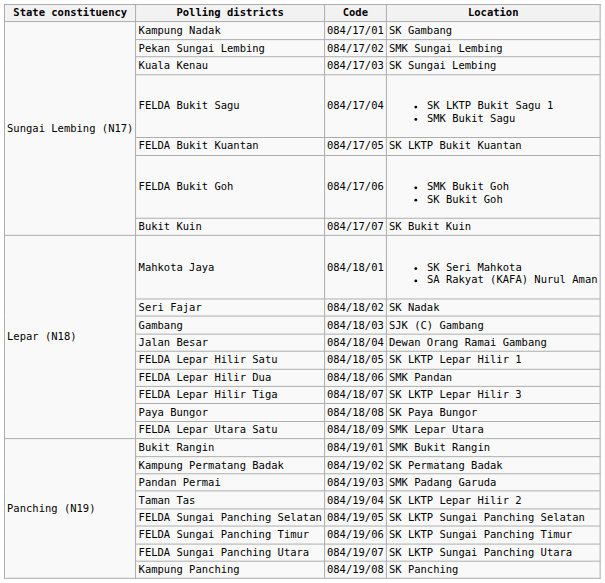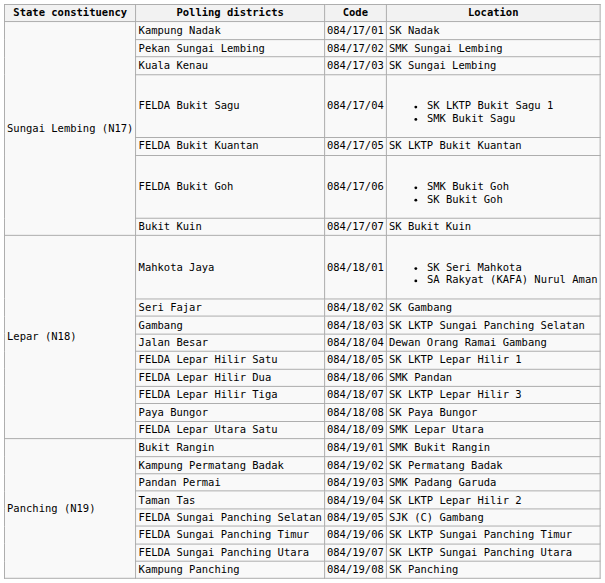 <table class="wikitable sortable mw-collapsible" style="white-space:nowrap;font-size:85%">
 <tr>
 <th>State constituency</th>
 <th>Polling districts</th>
 <th>Code</th>
 <th>Location</th>
 </tr>
 <tr>
 <td rowspan="7">Sungai Lembing (N17)</td>
 <td>Kampung Nadak</td>
 <td>084/17/01</td>
-<td>SK Gambang</td>
+<td>SK Nadak</td>
 </tr>
 <tr>
 <td>Pekan Sungai Lembing</td>
 <td>084/17/02</td>
 <td>SMK Sungai Lembing</td>
 </tr>
 <tr>
 <td>Kuala Kenau</td>
 <td>084/17/03</td>
 <td>SK Sungai Lembing</td>
 </tr>
 <tr>
 <td>FELDA Bukit Sagu</td>
 <td>084/17/04</td>
 <td><br><ul><li>SK LKTP Bukit Sagu 1</li><li>SMK Bukit Sagu</li></ul></td>
 </tr>
 <tr>
 <td>FELDA Bukit Kuantan</td>
 <td>084/17/05</td>
 <td>SK LKTP Bukit Kuantan</td>
 </tr>
 <tr>
 <td>FELDA Bukit Goh</td>
 <td>084/17/06</td>
 <td><br><ul><li>SMK Bukit Goh</li><li>SK Bukit Goh</li></ul></td>
 </tr>
 <tr>
 <td>Bukit Kuin</td>
 <td>084/17/07</td>
 <td>SK Bukit Kuin</td>
 </tr>
 <tr>
 <td rowspan="9">Lepar (N18)</td>
 <td>Mahkota Jaya</td>
 <td>084/18/01</td>
 <td><br><ul><li>SK Seri Mahkota</li><li>SA Rakyat (KAFA) Nurul Aman</li></ul></td>
 </tr>
 <tr>
 <td>Seri Fajar</td>
 <td>084/18/02</td>
-<td>SK Nadak</td>
+<td>SK Gambang</td>
 </tr>
 <tr>
 <td>Gambang</td>
 <td>084/18/03</td>
-<td>SJK (C) Gambang</td>
+<td>SK LKTP Sungai Panching Selatan</td>
 </tr>
 <tr>
 <td>Jalan Besar</td>
 <td>084/18/04</td>
 <td>Dewan Orang Ramai Gambang</td>
 </tr>
 <tr>
 <td>FELDA Lepar Hilir Satu</td>
 <td>084/18/05</td>
 <td>SK LKTP Lepar Hilir 1</td>
 </tr>
 <tr>
 <td>FELDA Lepar Hilir Dua</td>
 <td>084/18/06</td>
 <td>SMK Pandan</td>
 </tr>
 <tr>
 <td>FELDA Lepar Hilir Tiga</td>
 <td>084/18/07</td>
 <td>SK LKTP Lepar Hilir 3</td>
 </tr>
 <tr>
 <td>Paya Bungor</td>
 <td>084/18/08</td>
 <td>SK Paya Bungor</td>
 </tr>
 <tr>
 <td>FELDA Lepar Utara Satu</td>
 <td>084/18/09</td>
 <td>SMK Lepar Utara</td>
 </tr>
 <tr>
 <td rowspan="8">Panching (N19)</td>
 <td>Bukit Rangin</td>
 <td>084/19/01</td>
 <td>SMK Bukit Rangin</td>
 </tr>
 <tr>
 <td>Kampung Permatang Badak</td>
 <td>084/19/02</td>
 <td>SK Permatang Badak</td>
 </tr>
 <tr>
 <td>Pandan Permai</td>
 <td>084/19/03</td>
 <td>SMK Padang Garuda</td>
 </tr>
 <tr>
 <td>Taman Tas</td>
 <td>084/19/04</td>
 <td>SK LKTP Lepar Hilir 2</td>
 </tr>
 <tr>
 <td>FELDA Sungai Panching Selatan</td>
 <td>084/19/05</td>
-<td>SK LKTP Sungai Panching Selatan</td>
+<td>SJK (C) Gambang</td>
 </tr>
 <tr>
 <td>FELDA Sungai Panching Timur</td>
 <td>084/19/06</td>
 <td>SK LKTP Sungai Panching Timur</td>
 </tr>
 <tr>
 <td>FELDA Sungai Panching Utara</td>
 <td>084/19/07</td>
 <td>SK LKTP Sungai Panching Utara</td>
 </tr>
 <tr>
 <td>Kampung Panching</td>
 <td>084/19/08</td>
 <td>SK Panching</td>
 </tr>
 </table>
